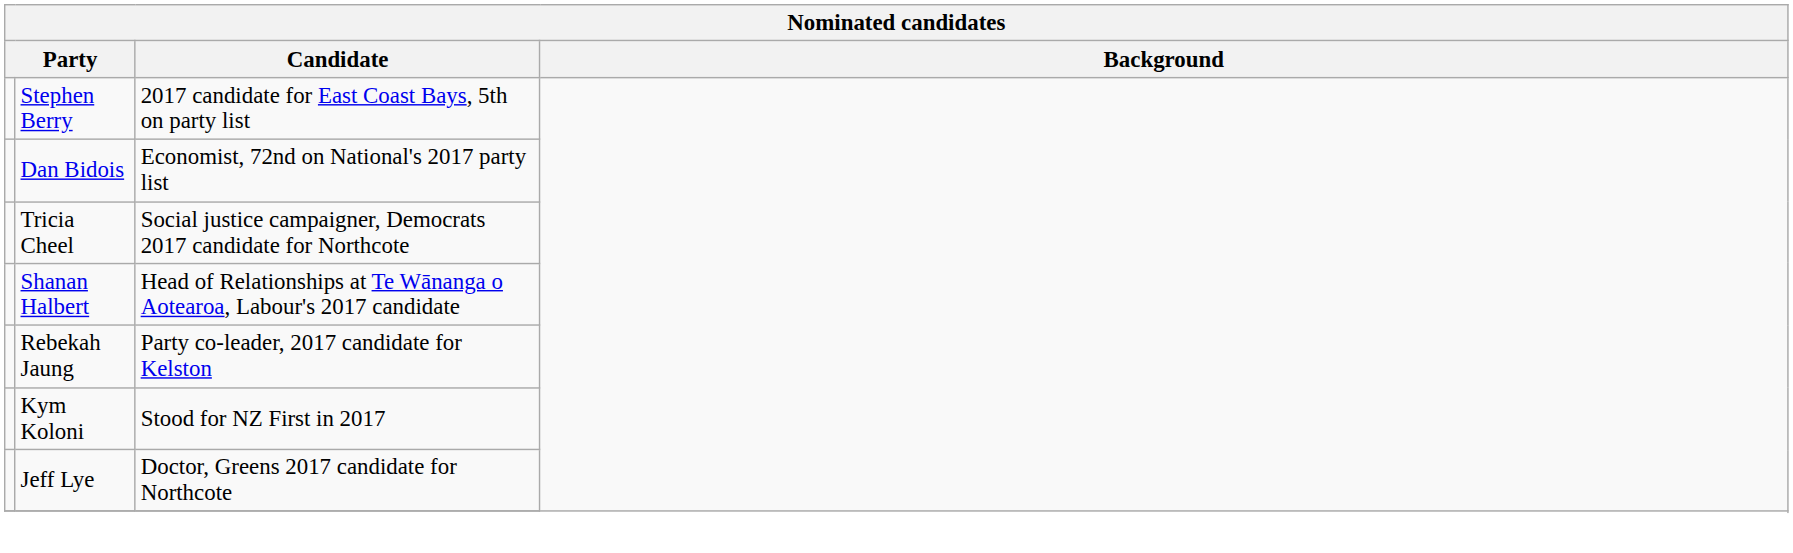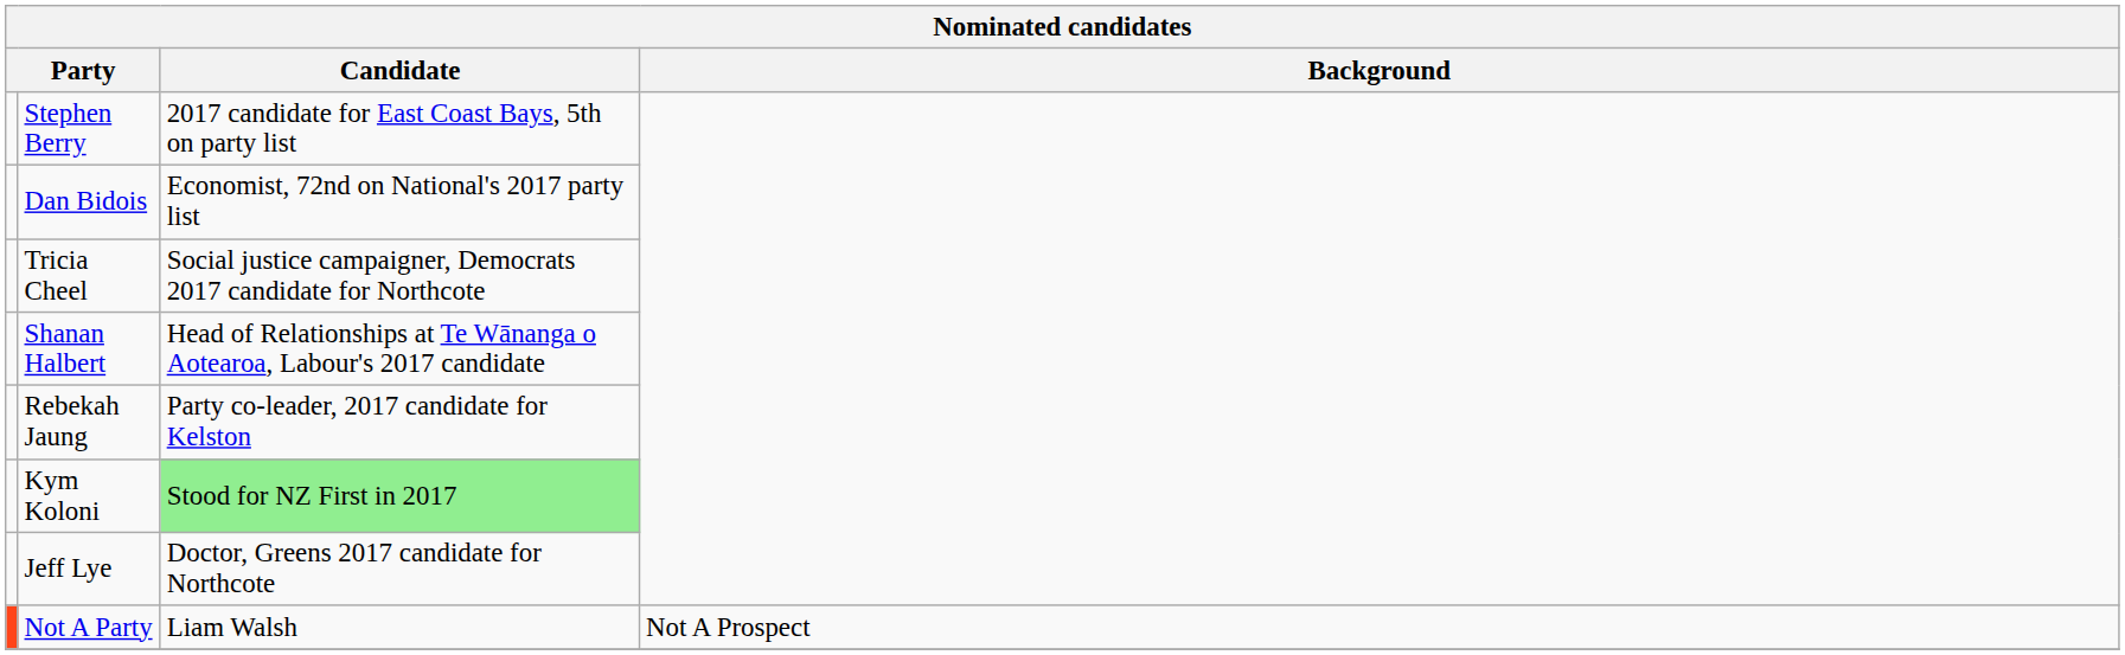 <table class="wikitable">
 <tr>
 <th colspan=4>Nominated candidates</th>
 </tr>
 <tr>
 <th colspan=2>Party</th>
 <th>Candidate</th>
 <th width=70%>Background</th>
 </tr>
 <tr>
 <td></td>
 <td><a href='#'>Stephen Berry</a></td>
 <td>2017 candidate for <a href='#'>East Coast Bays</a>, 5th on party list</td>
 </tr>
 <tr>
 <td></td>
 <td><a href='#'>Dan Bidois</a></td>
 <td>Economist, 72nd on National's 2017 party list</td>
 </tr>
 <tr>
 <td></td>
 <td>Tricia Cheel</td>
 <td>Social justice campaigner, Democrats 2017 candidate for Northcote</td>
 </tr>
 <tr>
 <td></td>
 <td><a href='#'>Shanan Halbert</a></td>
 <td>Head of Relationships at <a href='#'>Te Wānanga o Aotearoa</a>, Labour's 2017 candidate</td>
 </tr>
 <tr>
 <td></td>
 <td>Rebekah Jaung</td>
 <td>Party co-leader, 2017 candidate for <a href='#'>Kelston</a></td>
 </tr>
 <tr>
 <td></td>
 <td>Kym Koloni</td>
-<td>Stood for NZ First in 2017</td>
+<td style="background: lightgreen;">Stood for NZ First in 2017</td>
 </tr>
 <tr>
 <td></td>
 <td>Jeff Lye</td>
 <td>Doctor, Greens 2017 candidate for Northcote</td>
 </tr>
 <tr>
+<td style="background:#FF4419;"></td>
+<td><a href='#'>Not A Party</a></td>
+<td>Liam Walsh</td>
+<td>Not A Prospect</td>
+</tr>
+<tr>
 </tr>
 </table>
